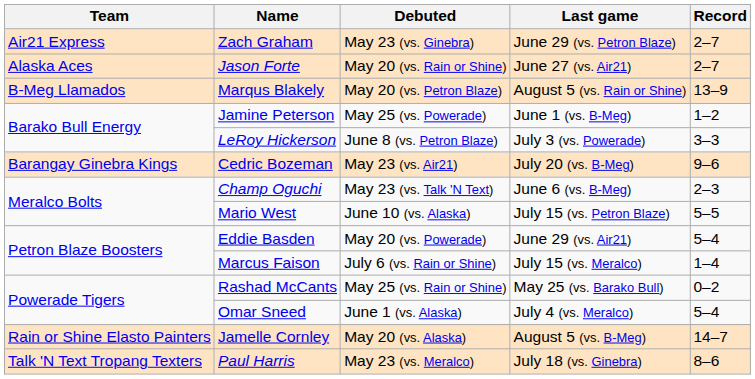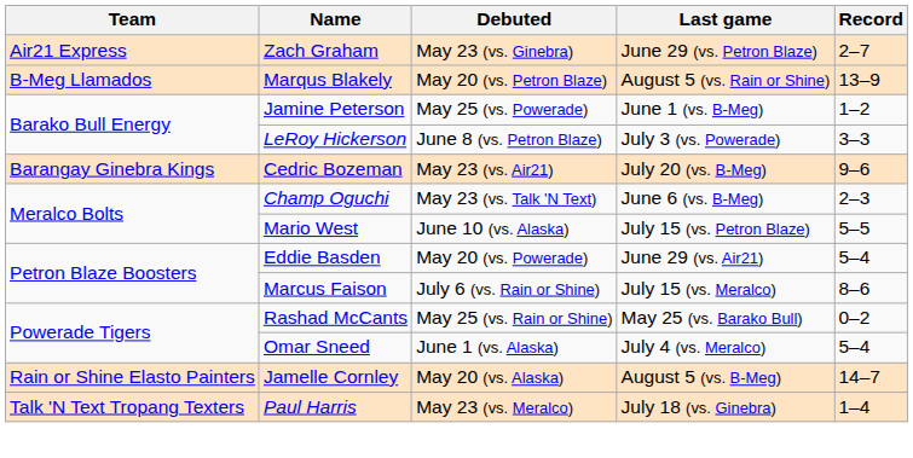 <table class="wikitable">
 <tr>
 <th>Team</th>
 <th>Name</th>
 <th>Debuted</th>
 <th>Last game</th>
 <th>Record</th>
 </tr>
 <tr bgcolor=#FFE4C4>
 <td><a href='#'>Air21 Express</a></td>
 <td><a href='#'>Zach Graham</a></td>
 <td>May 23 <small>(vs. <a href='#'>Ginebra</a>)</small></td>
 <td>June 29 <small>(vs. <a href='#'>Petron Blaze</a>)</small></td>
-<td>2–7</td>
-</tr>
-<tr bgcolor=#FFE4C4>
-<td><a href='#'>Alaska Aces</a></td>
-<td><em><a href='#'>Jason Forte</a></em></td>
-<td>May 20 <small>(vs. <a href='#'>Rain or Shine</a>)</small></td>
-<td>June 27 <small>(vs. <a href='#'>Air21</a>)</small></td>
 <td>2–7</td>
 </tr>
 <tr bgcolor=#FFE4C4>
 <td><a href='#'>B-Meg Llamados</a></td>
 <td><a href='#'>Marqus Blakely</a></td>
 <td>May 20 <small>(vs. <a href='#'>Petron Blaze</a>)</small></td>
 <td>August 5 <small>(vs. <a href='#'>Rain or Shine</a>)</small></td>
 <td>13–9</td>
 </tr>
 <tr>
 <td rowspan=2><a href='#'>Barako Bull Energy</a></td>
 <td><a href='#'>Jamine Peterson</a></td>
 <td>May 25 <small>(vs. <a href='#'>Powerade</a>)</small></td>
 <td>June 1 <small>(vs. <a href='#'>B-Meg</a>)</small></td>
 <td>1–2</td>
 </tr>
 <tr>
 <td><em><a href='#'>LeRoy Hickerson</a></em></td>
 <td>June 8 <small>(vs. <a href='#'>Petron Blaze</a>)</small></td>
 <td>July 3 <small>(vs. <a href='#'>Powerade</a>)</small></td>
 <td>3–3</td>
 </tr>
 <tr bgcolor=#FFE4C4>
 <td><a href='#'>Barangay Ginebra Kings</a></td>
 <td><a href='#'>Cedric Bozeman</a></td>
 <td>May 23 <small>(vs. <a href='#'>Air21</a>)</small></td>
 <td>July 20 <small>(vs. <a href='#'>B-Meg</a>)</small></td>
 <td>9–6</td>
 </tr>
 <tr>
 <td rowspan=2><a href='#'>Meralco Bolts</a></td>
 <td><em><a href='#'>Champ Oguchi</a></em></td>
 <td>May 23 <small>(vs. <a href='#'>Talk 'N Text</a>)</small></td>
 <td>June 6 <small>(vs. <a href='#'>B-Meg</a>)</small></td>
 <td>2–3</td>
 </tr>
 <tr>
 <td><a href='#'>Mario West</a></td>
 <td>June 10 <small>(vs. <a href='#'>Alaska</a>)</small></td>
 <td>July 15 <small>(vs. <a href='#'>Petron Blaze</a>)</small></td>
 <td>5–5</td>
 </tr>
 <tr>
 <td rowspan=2><a href='#'>Petron Blaze Boosters</a></td>
 <td><a href='#'>Eddie Basden</a></td>
 <td>May 20 <small>(vs. <a href='#'>Powerade</a>)</small></td>
 <td>June 29 <small>(vs. <a href='#'>Air21</a>)</small></td>
 <td>5–4</td>
 </tr>
 <tr>
 <td><a href='#'>Marcus Faison</a></td>
 <td>July 6 <small>(vs. <a href='#'>Rain or Shine</a>)</small></td>
 <td>July 15 <small>(vs. <a href='#'>Meralco</a>)</small></td>
-<td>1–4</td>
+<td>8–6</td>
 </tr>
 <tr>
 <td rowspan=2><a href='#'>Powerade Tigers</a></td>
 <td><a href='#'>Rashad McCants</a></td>
 <td>May 25 <small>(vs. <a href='#'>Rain or Shine</a>)</small></td>
 <td>May 25 <small>(vs. <a href='#'>Barako Bull</a>)</small></td>
 <td>0–2</td>
 </tr>
 <tr>
 <td><a href='#'>Omar Sneed</a></td>
 <td>June 1 <small>(vs. <a href='#'>Alaska</a>)</small></td>
 <td>July 4 <small>(vs. <a href='#'>Meralco</a>)</small></td>
 <td>5–4</td>
 </tr>
 <tr bgcolor=#FFE4C4>
 <td><a href='#'>Rain or Shine Elasto Painters</a></td>
 <td><a href='#'>Jamelle Cornley</a></td>
 <td>May 20 <small>(vs. <a href='#'>Alaska</a>)</small></td>
 <td>August 5 <small>(vs. <a href='#'>B-Meg</a>)</small></td>
 <td>14–7</td>
 </tr>
 <tr bgcolor=#FFE4C4>
 <td><a href='#'>Talk 'N Text Tropang Texters</a></td>
 <td><em><a href='#'>Paul Harris</a></em></td>
 <td>May 23 <small>(vs. <a href='#'>Meralco</a>)</small></td>
 <td>July 18 <small>(vs. <a href='#'>Ginebra</a>)</small></td>
-<td>8–6</td>
+<td>1–4</td>
 </tr>
 </table>
